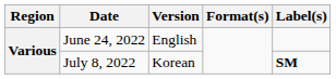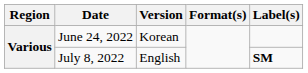 <table class="wikitable plainrowheaders">
 <tr>
 <th scope="col">Region</th>
 <th scope="col">Date</th>
 <th scope="col">Version</th>
 <th scope="col">Format(s)</th>
 <th scope="col">Label(s)</th>
 </tr>
 <tr>
 <th scope="row" rowspan="2">Various</th>
 <td>June 24, 2022</td>
-<td>English</td>
+<td>Korean</td>
 <td rowspan="2"></td>
 <td></td>
 </tr>
 <tr>
 <td>July 8, 2022</td>
-<td>Korean</td>
+<td>English</td>
 <td><strong>SM</strong></td>
 </tr>
 </table>
